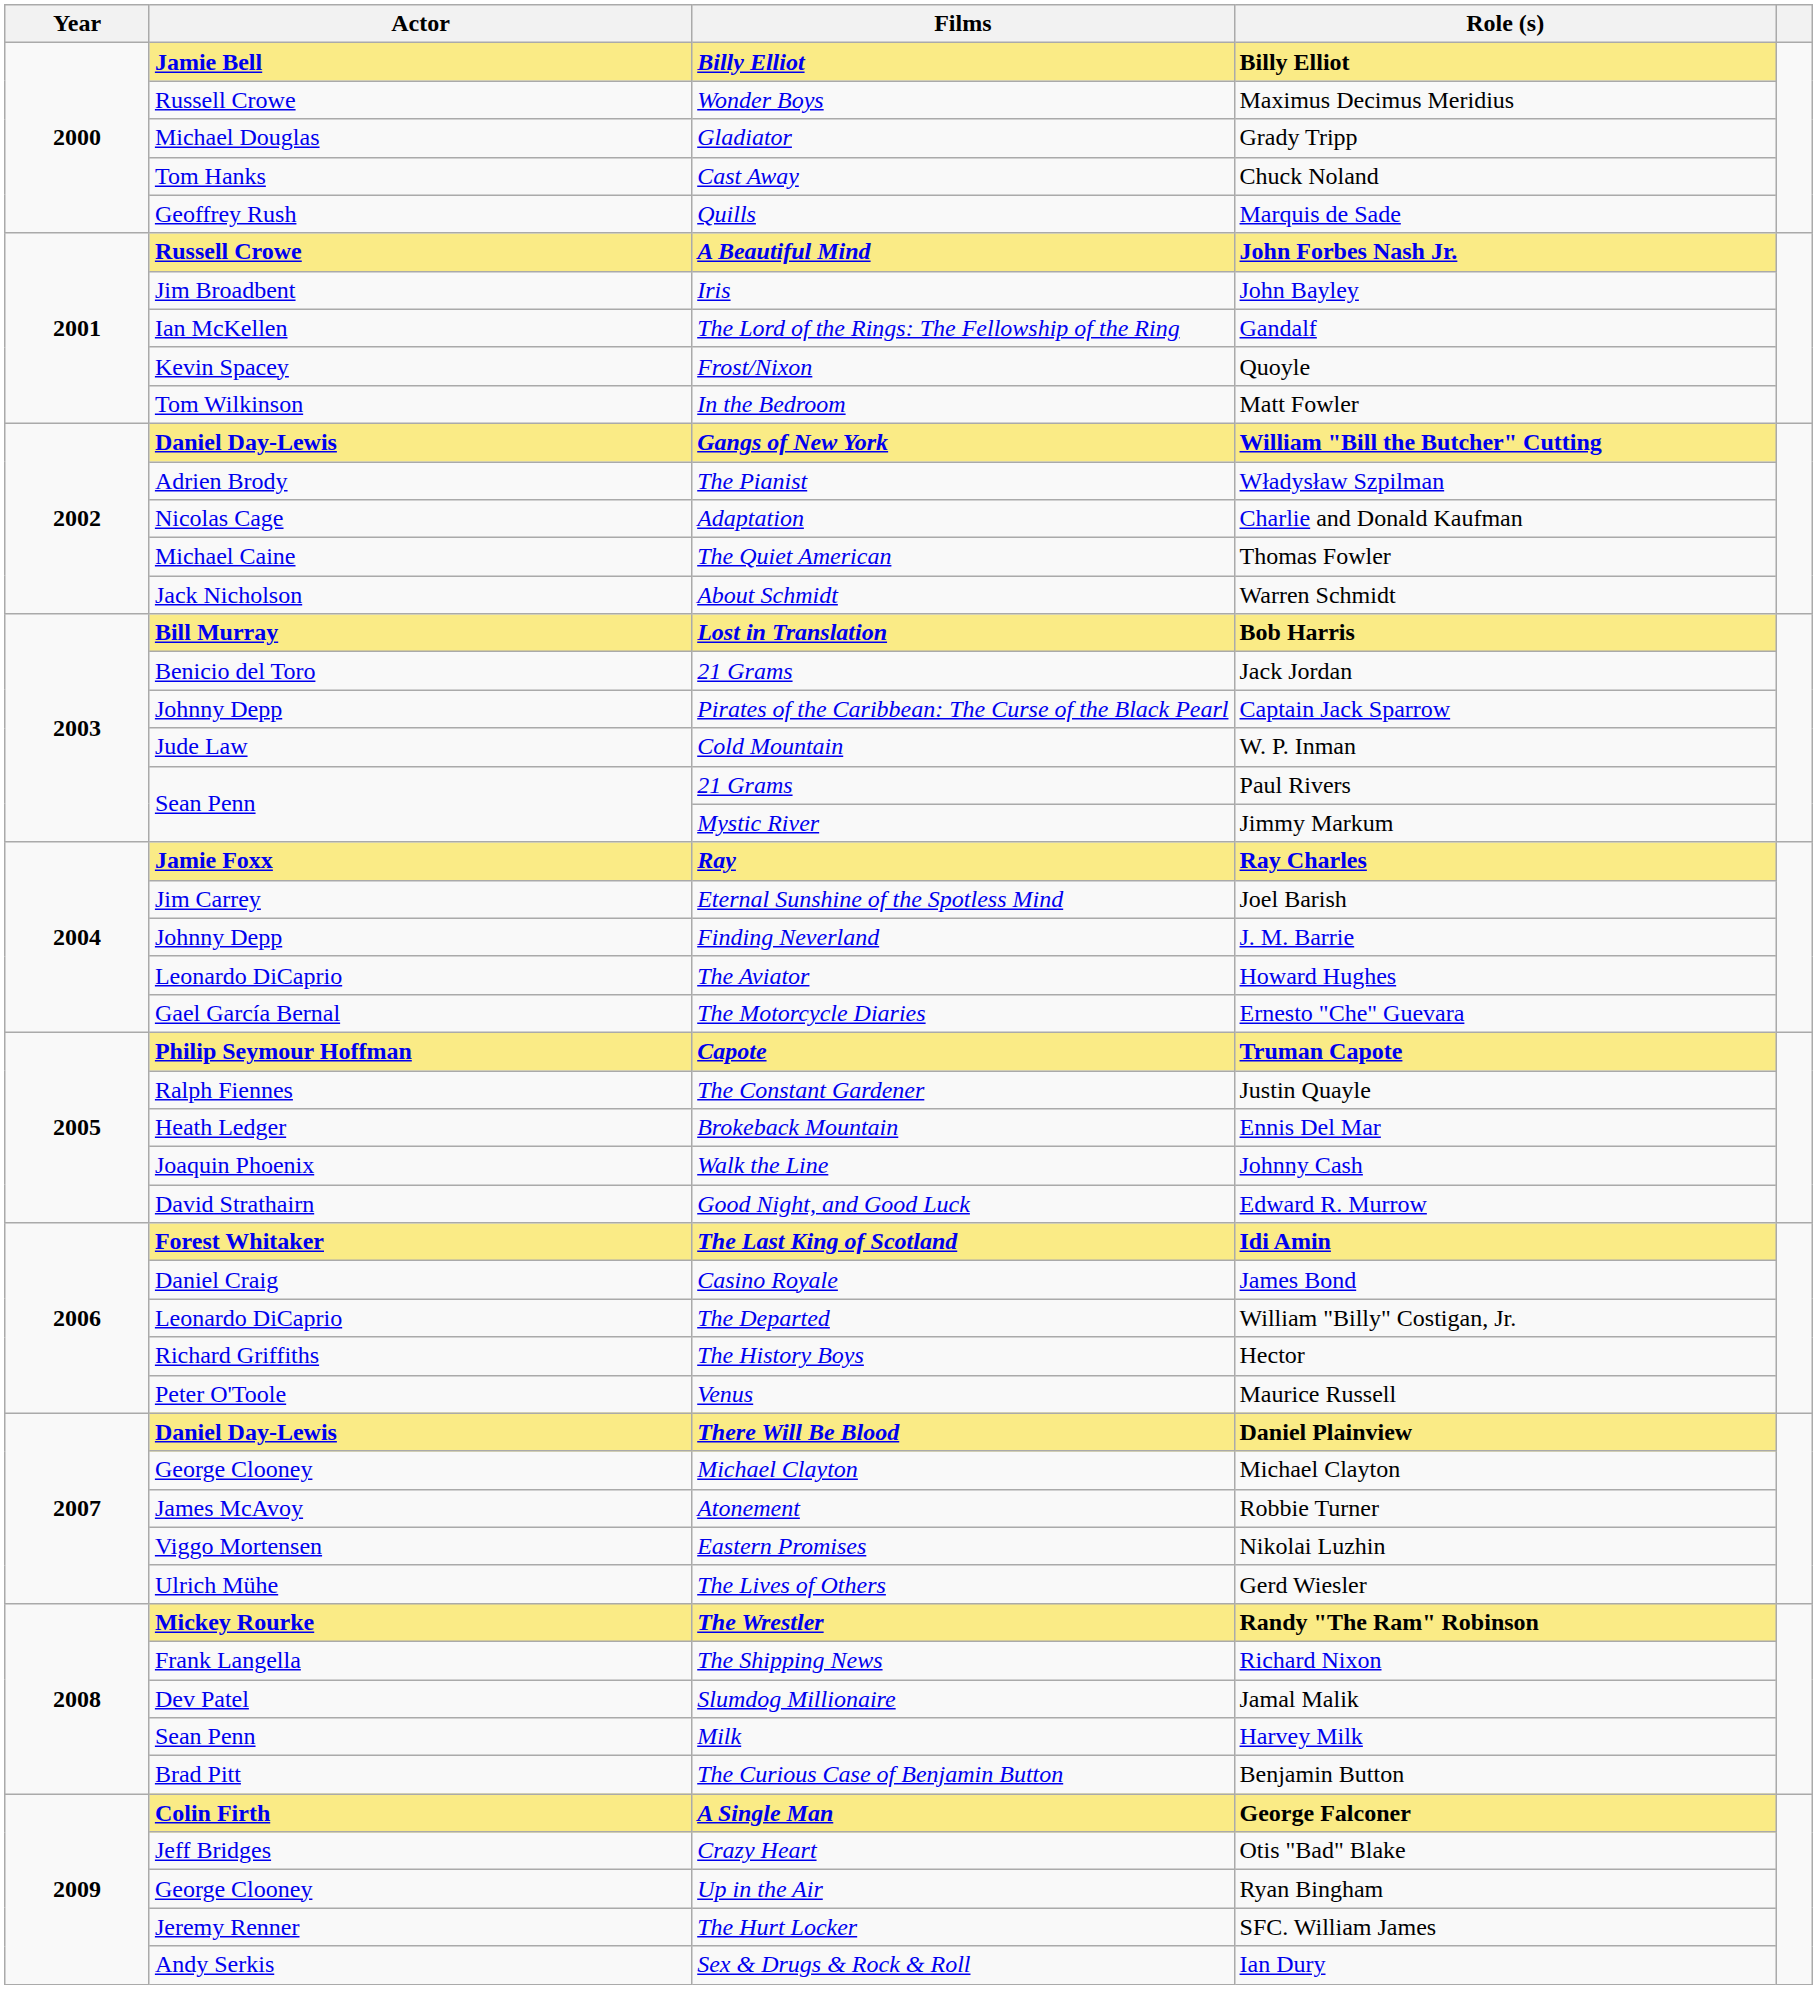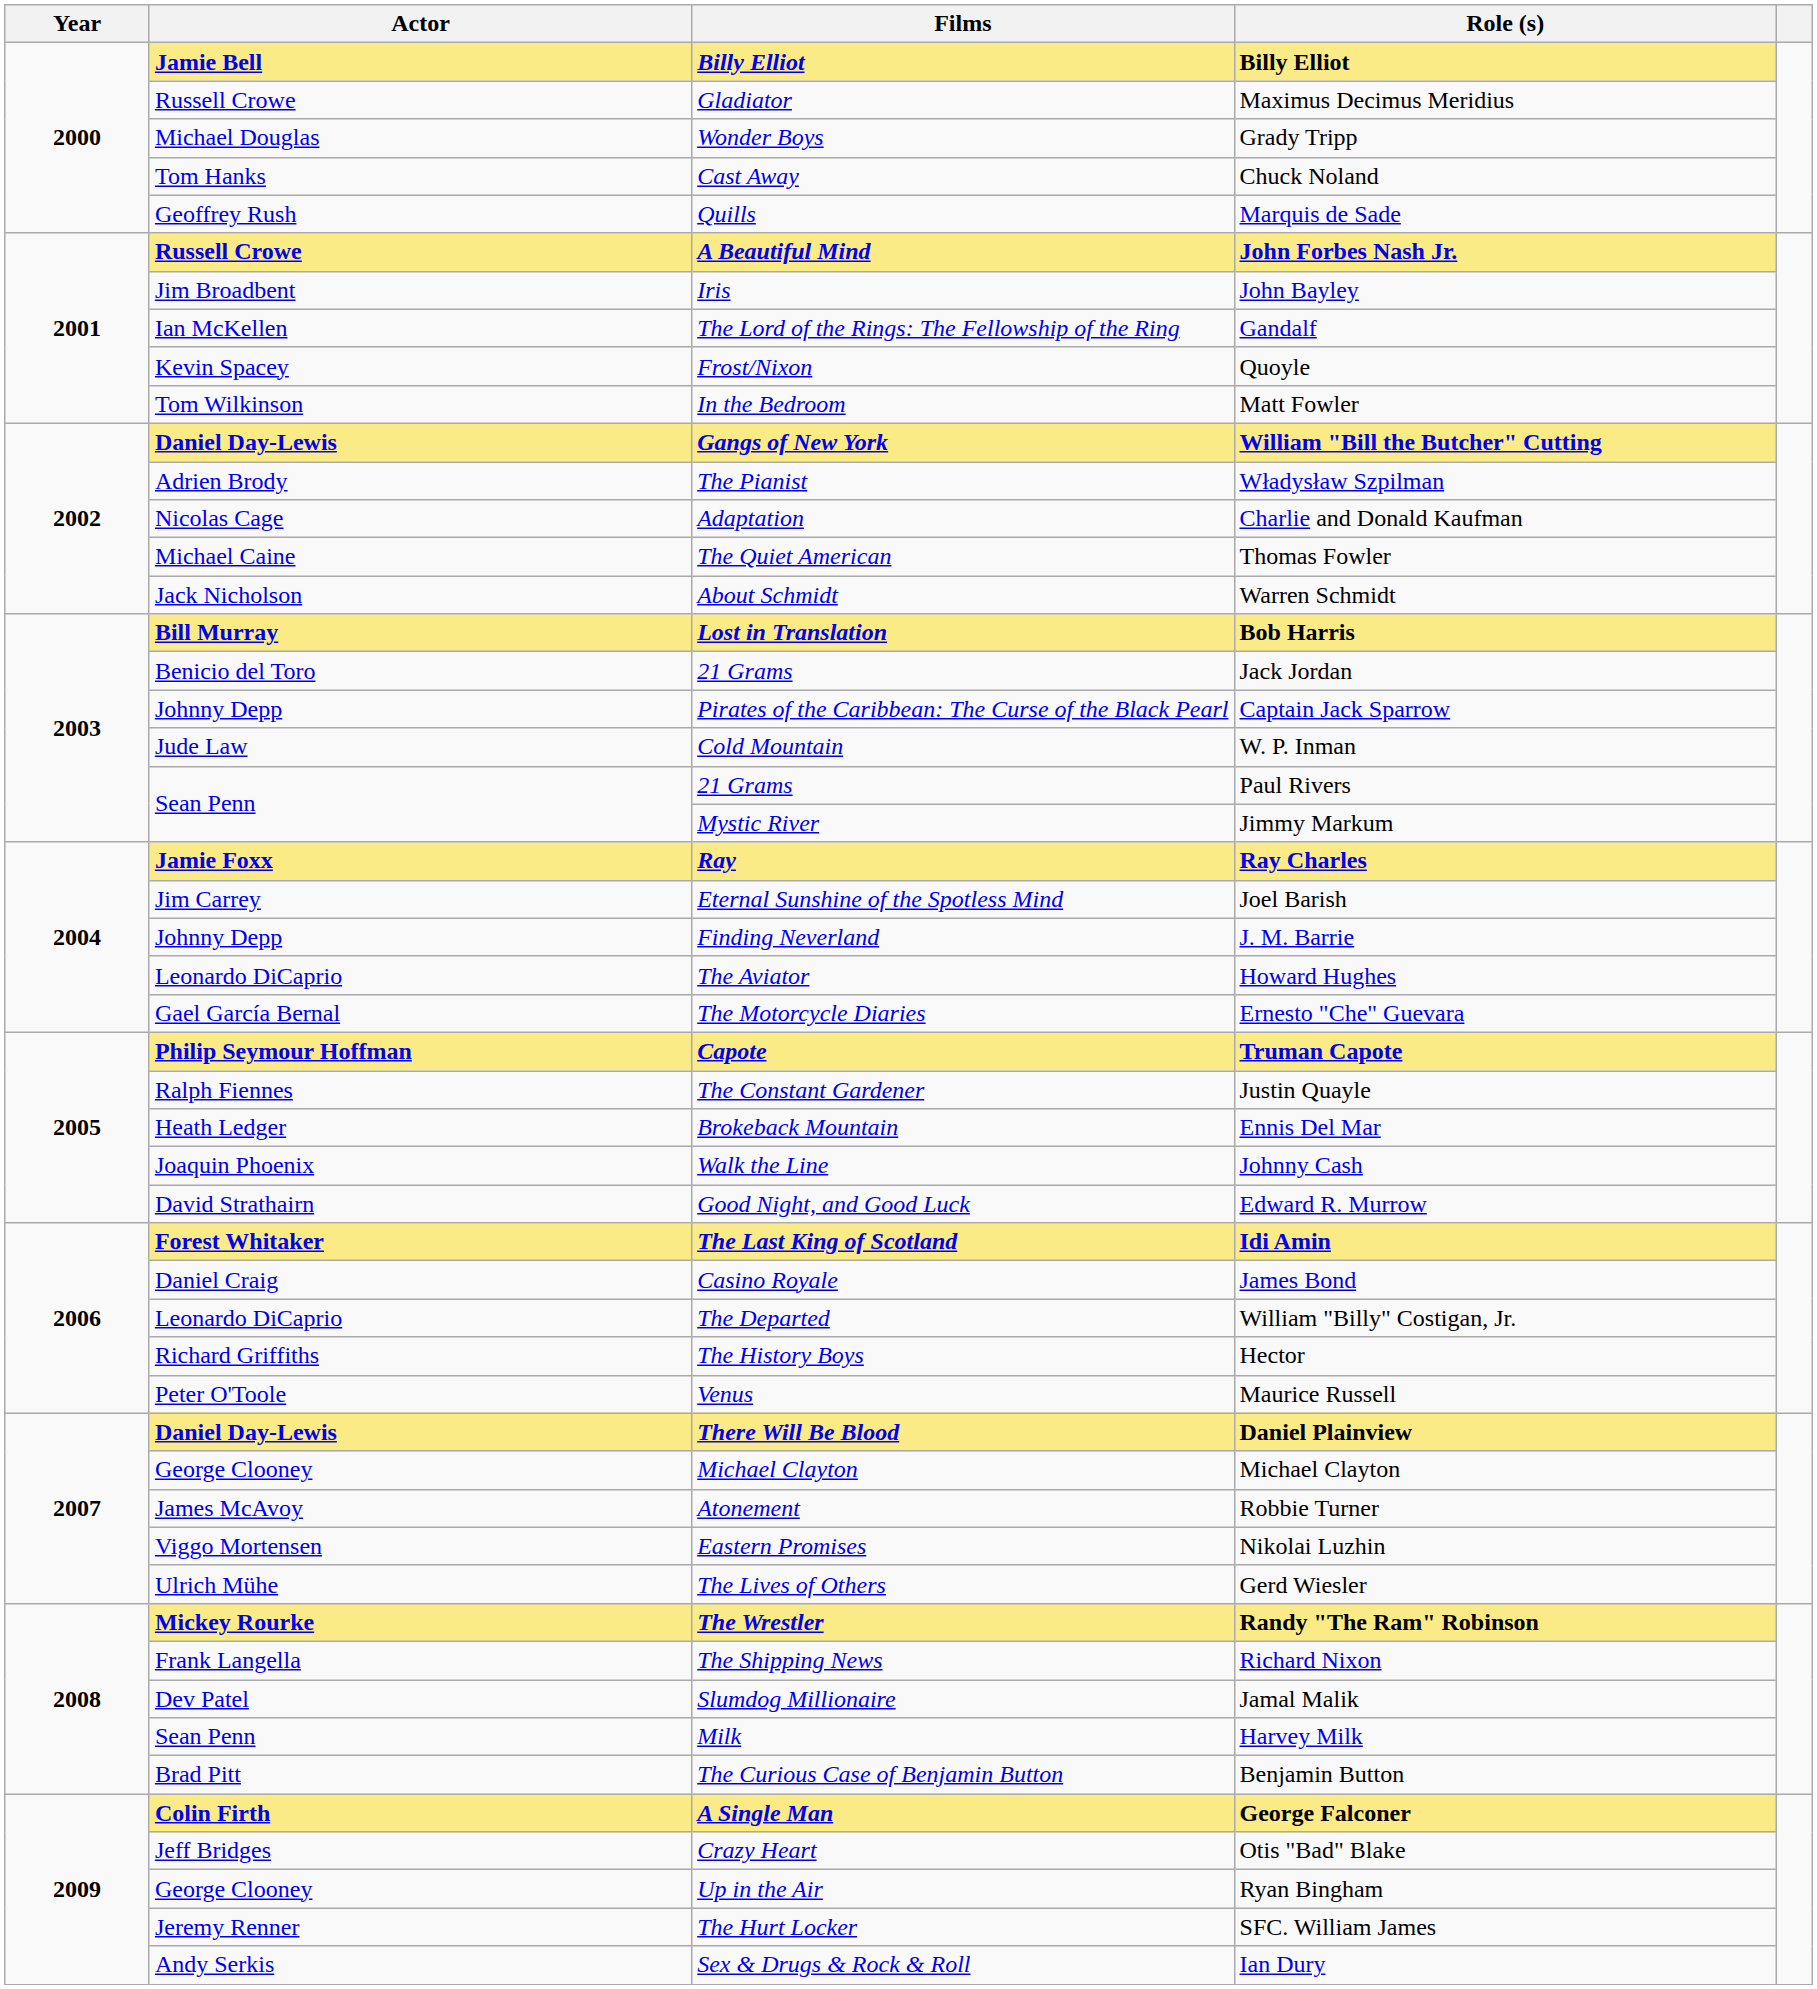 <table class="wikitable sortable">
 <tr>
 <th scope="col" style="width:8%;">Year</th>
 <th scope="col" style="width:30%;">Actor</th>
 <th scope="col" style="width:30%;">Films</th>
 <th scope="col" style="width:30%;">Role (s)</th>
 <th scope="col" style="width:2%;" class="unsortable"></th>
 </tr>
 <tr>
 <td rowspan="5", align=center><strong>2000</strong><br></td>
 <td style="background:#FAEB86"><strong><a href='#'>Jamie Bell</a></strong></td>
 <td style="background:#FAEB86"><strong><em><a href='#'>Billy Elliot</a></em></strong></td>
 <td style="background:#FAEB86"><strong>Billy Elliot</strong></td>
 <td rowspan=5></td>
 </tr>
 <tr>
 <td><a href='#'>Russell Crowe</a></td>
-<td><em><a href='#'>Wonder Boys</a></em></td>
+<td><em><a href='#'>Gladiator</a></em></td>
 <td>Maximus Decimus Meridius</td>
 </tr>
 <tr>
 <td><a href='#'>Michael Douglas</a></td>
-<td><em><a href='#'>Gladiator</a></em></td>
+<td><em><a href='#'>Wonder Boys</a></em></td>
 <td>Grady Tripp</td>
 </tr>
 <tr>
 <td><a href='#'>Tom Hanks</a></td>
 <td><em><a href='#'>Cast Away</a></em></td>
 <td>Chuck Noland</td>
 </tr>
 <tr>
 <td><a href='#'>Geoffrey Rush</a></td>
 <td><em><a href='#'>Quills</a></em></td>
 <td><a href='#'>Marquis de Sade</a></td>
 </tr>
 <tr>
 <td rowspan="5", align=center><strong>2001</strong><br></td>
 <td style="background:#FAEB86"><strong><a href='#'>Russell Crowe</a></strong></td>
 <td style="background:#FAEB86"><strong><em><a href='#'>A Beautiful Mind</a></em></strong></td>
 <td style="background:#FAEB86"><strong><a href='#'>John Forbes Nash Jr.</a></strong></td>
 <td rowspan=5></td>
 </tr>
 <tr>
 <td><a href='#'>Jim Broadbent</a></td>
 <td><em><a href='#'>Iris</a></em></td>
 <td><a href='#'>John Bayley</a></td>
 </tr>
 <tr>
 <td><a href='#'>Ian McKellen</a></td>
 <td><em><a href='#'>The Lord of the Rings: The Fellowship of the Ring</a></em></td>
 <td><a href='#'>Gandalf</a></td>
 </tr>
 <tr>
 <td><a href='#'>Kevin Spacey</a></td>
 <td><em><a href='#'>Frost/Nixon</a></em></td>
 <td>Quoyle</td>
 </tr>
 <tr>
 <td><a href='#'>Tom Wilkinson</a></td>
 <td><em><a href='#'>In the Bedroom</a></em></td>
 <td>Matt Fowler</td>
 </tr>
 <tr>
 <td rowspan="5", align=center><strong>2002</strong><br></td>
 <td style="background:#FAEB86"><strong><a href='#'>Daniel Day-Lewis</a></strong></td>
 <td style="background:#FAEB86"><strong><em><a href='#'>Gangs of New York</a></em></strong></td>
 <td style="background:#FAEB86"><strong><a href='#'>William "Bill the Butcher" Cutting</a></strong></td>
 <td rowspan=5></td>
 </tr>
 <tr>
 <td><a href='#'>Adrien Brody</a></td>
 <td><em><a href='#'>The Pianist</a></em></td>
 <td><a href='#'>Władysław Szpilman</a></td>
 </tr>
 <tr>
 <td><a href='#'>Nicolas Cage</a></td>
 <td><em><a href='#'>Adaptation</a></em></td>
 <td><a href='#'>Charlie</a> and Donald Kaufman</td>
 </tr>
 <tr>
 <td><a href='#'>Michael Caine</a></td>
 <td><em><a href='#'>The Quiet American</a></em></td>
 <td>Thomas Fowler</td>
 </tr>
 <tr>
 <td><a href='#'>Jack Nicholson</a></td>
 <td><em><a href='#'>About Schmidt</a></em></td>
 <td>Warren Schmidt</td>
 </tr>
 <tr>
 <td rowspan="6", align=center><strong>2003</strong><br></td>
 <td style="background:#FAEB86"><strong><a href='#'>Bill Murray</a></strong></td>
 <td style="background:#FAEB86"><strong><em><a href='#'>Lost in Translation</a></em></strong></td>
 <td style="background:#FAEB86"><strong>Bob Harris</strong></td>
 <td rowspan=6></td>
 </tr>
 <tr>
 <td><a href='#'>Benicio del Toro</a></td>
 <td><em><a href='#'>21 Grams</a></em></td>
 <td>Jack Jordan</td>
 </tr>
 <tr>
 <td><a href='#'>Johnny Depp</a></td>
 <td><em><a href='#'>Pirates of the Caribbean: The Curse of the Black Pearl</a></em></td>
 <td><a href='#'>Captain Jack Sparrow</a></td>
 </tr>
 <tr>
 <td><a href='#'>Jude Law</a></td>
 <td><em><a href='#'>Cold Mountain</a></em></td>
 <td>W. P. Inman</td>
 </tr>
 <tr>
 <td rowspan="2"><a href='#'>Sean Penn</a></td>
 <td><em><a href='#'>21 Grams</a></em></td>
 <td>Paul Rivers</td>
 </tr>
 <tr>
 <td><em><a href='#'>Mystic River</a></em></td>
 <td>Jimmy Markum</td>
 </tr>
 <tr>
 <td rowspan="5", align=center><strong>2004</strong><br></td>
 <td style="background:#FAEB86"><strong><a href='#'>Jamie Foxx</a></strong></td>
 <td style="background:#FAEB86"><strong><em><a href='#'>Ray</a></em></strong></td>
 <td style="background:#FAEB86"><strong><a href='#'>Ray Charles</a></strong></td>
 <td rowspan=5></td>
 </tr>
 <tr>
 <td><a href='#'>Jim Carrey</a></td>
 <td><em><a href='#'>Eternal Sunshine of the Spotless Mind</a></em></td>
 <td>Joel Barish</td>
 </tr>
 <tr>
 <td><a href='#'>Johnny Depp</a></td>
 <td><em><a href='#'>Finding Neverland</a></em></td>
 <td><a href='#'>J. M. Barrie</a></td>
 </tr>
 <tr>
 <td><a href='#'>Leonardo DiCaprio</a></td>
 <td><em><a href='#'>The Aviator</a></em></td>
 <td><a href='#'>Howard Hughes</a></td>
 </tr>
 <tr>
 <td><a href='#'>Gael García Bernal</a></td>
 <td><em><a href='#'>The Motorcycle Diaries</a></em></td>
 <td><a href='#'>Ernesto "Che" Guevara</a></td>
 </tr>
 <tr>
 <td rowspan="5", align=center><strong>2005</strong><br></td>
 <td style="background:#FAEB86"><strong><a href='#'>Philip Seymour Hoffman</a></strong></td>
 <td style="background:#FAEB86"><strong><em><a href='#'>Capote</a></em></strong></td>
 <td style="background:#FAEB86"><strong><a href='#'>Truman Capote</a></strong></td>
 <td rowspan=5></td>
 </tr>
 <tr>
 <td><a href='#'>Ralph Fiennes</a></td>
 <td><em><a href='#'>The Constant Gardener</a></em></td>
 <td>Justin Quayle</td>
 </tr>
 <tr>
 <td><a href='#'>Heath Ledger</a></td>
 <td><em><a href='#'>Brokeback Mountain</a></em></td>
 <td><a href='#'>Ennis Del Mar</a></td>
 </tr>
 <tr>
 <td><a href='#'>Joaquin Phoenix</a></td>
 <td><em><a href='#'>Walk the Line</a></em></td>
 <td><a href='#'>Johnny Cash</a></td>
 </tr>
 <tr>
 <td><a href='#'>David Strathairn</a></td>
 <td><em><a href='#'>Good Night, and Good Luck</a></em></td>
 <td><a href='#'>Edward R. Murrow</a></td>
 </tr>
 <tr>
 <td rowspan="5", align=center><strong>2006</strong><br></td>
 <td style="background:#FAEB86"><strong><a href='#'>Forest Whitaker</a></strong></td>
 <td style="background:#FAEB86"><strong><em><a href='#'>The Last King of Scotland</a></em></strong></td>
 <td style="background:#FAEB86"><strong><a href='#'>Idi Amin</a></strong></td>
 <td rowspan=5></td>
 </tr>
 <tr>
 <td><a href='#'>Daniel Craig</a></td>
 <td><em><a href='#'>Casino Royale</a></em></td>
 <td><a href='#'>James Bond</a></td>
 </tr>
 <tr>
 <td><a href='#'>Leonardo DiCaprio</a></td>
 <td><em><a href='#'>The Departed</a></em></td>
 <td>William "Billy" Costigan, Jr.</td>
 </tr>
 <tr>
 <td><a href='#'>Richard Griffiths</a></td>
 <td><em><a href='#'>The History Boys</a></em></td>
 <td>Hector</td>
 </tr>
 <tr>
 <td><a href='#'>Peter O'Toole</a></td>
 <td><em><a href='#'>Venus</a></em></td>
 <td>Maurice Russell</td>
 </tr>
 <tr>
 <td rowspan="5", align=center><strong>2007</strong><br></td>
 <td style="background:#FAEB86"><strong><a href='#'>Daniel Day-Lewis</a></strong></td>
 <td style="background:#FAEB86"><strong><em><a href='#'>There Will Be Blood</a></em></strong></td>
 <td style="background:#FAEB86"><strong>Daniel Plainview</strong></td>
 <td rowspan=5></td>
 </tr>
 <tr>
 <td><a href='#'>George Clooney</a></td>
 <td><em><a href='#'>Michael Clayton</a></em></td>
 <td>Michael Clayton</td>
 </tr>
 <tr>
 <td><a href='#'>James McAvoy</a></td>
 <td><em><a href='#'>Atonement</a></em></td>
 <td>Robbie Turner</td>
 </tr>
 <tr>
 <td><a href='#'>Viggo Mortensen</a></td>
 <td><em><a href='#'>Eastern Promises</a></em></td>
 <td>Nikolai Luzhin</td>
 </tr>
 <tr>
 <td><a href='#'>Ulrich Mühe</a> </td>
 <td><em><a href='#'>The Lives of Others</a></em></td>
 <td>Gerd Wiesler</td>
 </tr>
 <tr>
 <td rowspan="5", align=center><strong>2008</strong><br></td>
 <td style="background:#FAEB86"><strong><a href='#'>Mickey Rourke</a></strong></td>
 <td style="background:#FAEB86"><strong><em><a href='#'>The Wrestler</a></em></strong></td>
 <td style="background:#FAEB86"><strong>Randy "The Ram" Robinson</strong></td>
 <td rowspan=5></td>
 </tr>
 <tr>
 <td><a href='#'>Frank Langella</a></td>
 <td><em><a href='#'>The Shipping News</a></em></td>
 <td><a href='#'>Richard Nixon</a></td>
 </tr>
 <tr>
 <td><a href='#'>Dev Patel</a></td>
 <td><em><a href='#'>Slumdog Millionaire</a></em></td>
 <td>Jamal Malik</td>
 </tr>
 <tr>
 <td><a href='#'>Sean Penn</a></td>
 <td><em><a href='#'>Milk</a></em></td>
 <td><a href='#'>Harvey Milk</a></td>
 </tr>
 <tr>
 <td><a href='#'>Brad Pitt</a></td>
 <td><em><a href='#'>The Curious Case of Benjamin Button</a></em></td>
 <td>Benjamin Button</td>
 </tr>
 <tr>
 <td rowspan="5", align=center><strong>2009</strong><br></td>
 <td style="background:#FAEB86"><strong><a href='#'>Colin Firth</a></strong></td>
 <td style="background:#FAEB86"><strong><em><a href='#'>A Single Man</a></em></strong></td>
 <td style="background:#FAEB86"><strong>George Falconer</strong></td>
 <td rowspan=5></td>
 </tr>
 <tr>
 <td><a href='#'>Jeff Bridges</a></td>
 <td><em><a href='#'>Crazy Heart</a></em></td>
 <td>Otis "Bad" Blake</td>
 </tr>
 <tr>
 <td><a href='#'>George Clooney</a></td>
 <td><em><a href='#'>Up in the Air</a></em></td>
 <td>Ryan Bingham</td>
 </tr>
 <tr>
 <td><a href='#'>Jeremy Renner</a></td>
 <td><em><a href='#'>The Hurt Locker</a></em></td>
 <td>SFC. William James</td>
 </tr>
 <tr>
 <td><a href='#'>Andy Serkis</a></td>
 <td><em><a href='#'>Sex & Drugs & Rock & Roll</a></em></td>
 <td><a href='#'>Ian Dury</a></td>
 </tr>
 </table>
